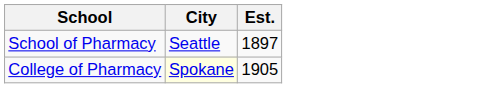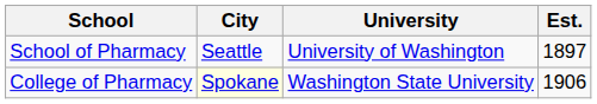 <table class="wikitable sortable">
 <tr>
 <th scope="col">School</th>
 <th scope="col">City</th>
+<th scope="col">University</th>
 <th scope="col">Est.</th>
 </tr>
 <tr>
 <td><a href='#'>School of Pharmacy</a></td>
 <td><a href='#'>Seattle</a></td>
+<td><a href='#'>University of Washington</a></td>
 <td>1897</td>
 </tr>
 <tr>
 <td><a href='#'>College of Pharmacy</a></td>
 <td style="background: lightyellow;"><a href='#'>Spokane</a></td>
-<td>1905</td>
+<td><a href='#'>Washington State University</a></td>
+<td>1906</td>
 </tr>
 </table>
